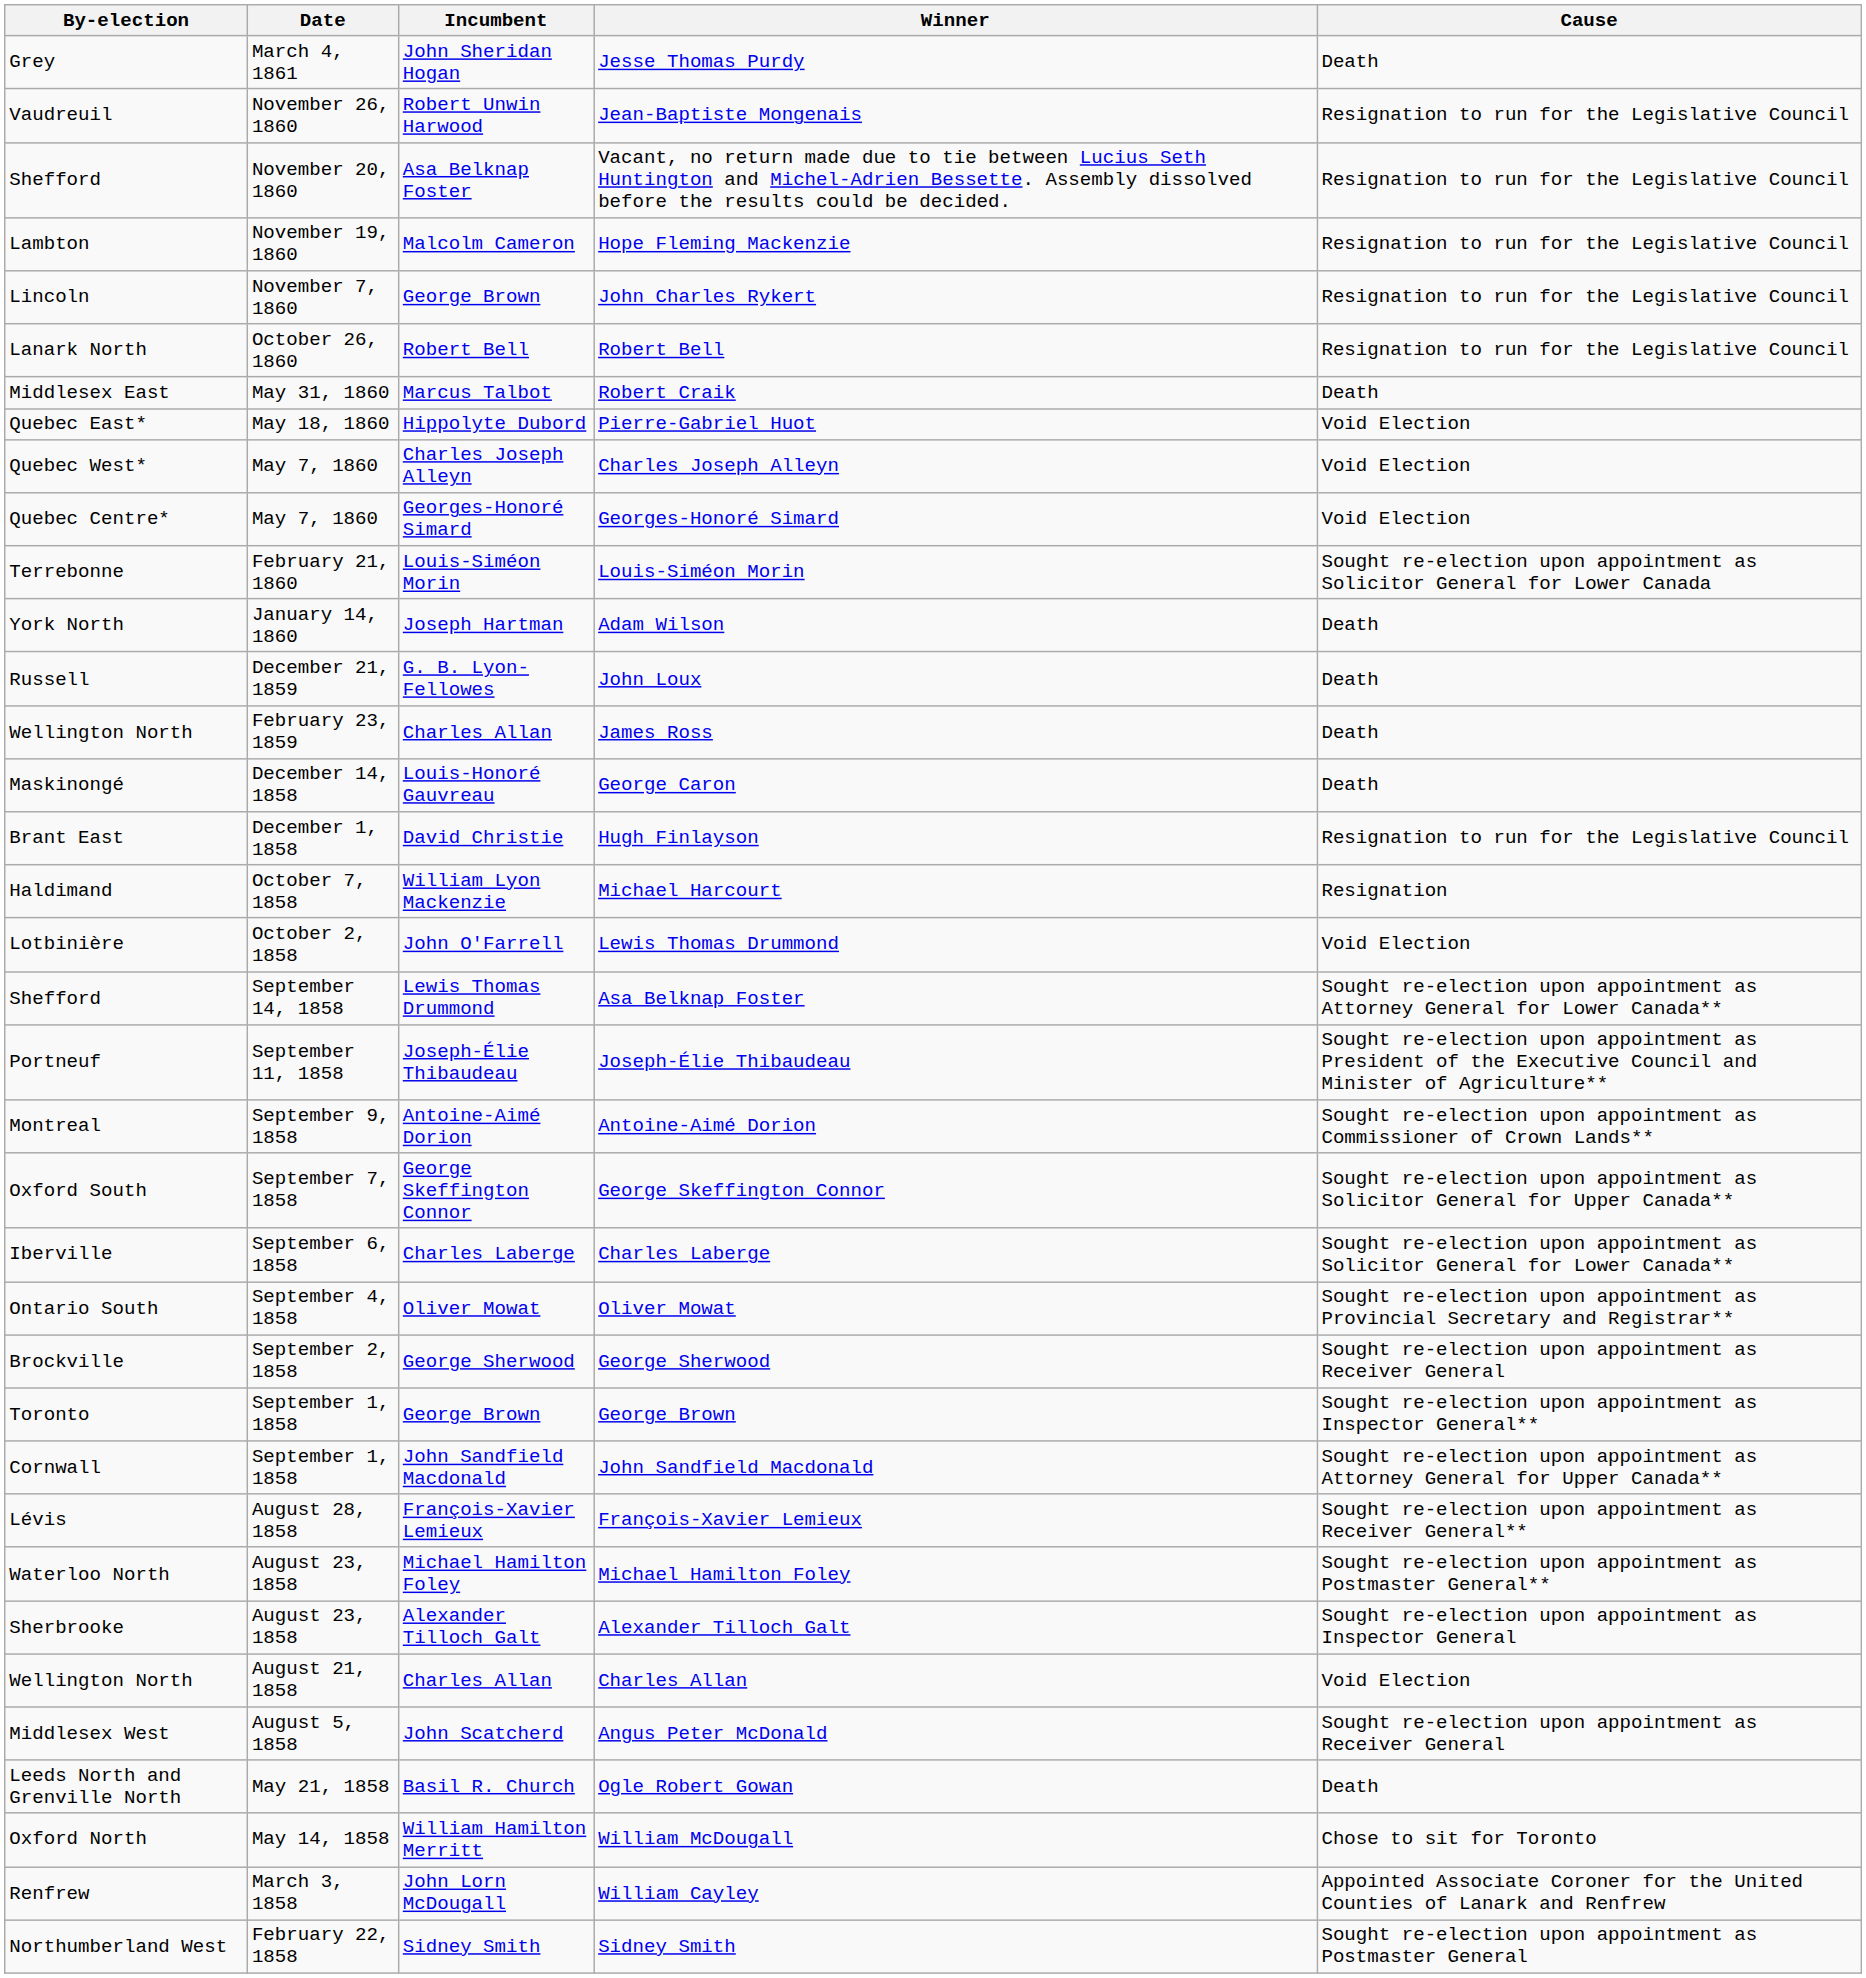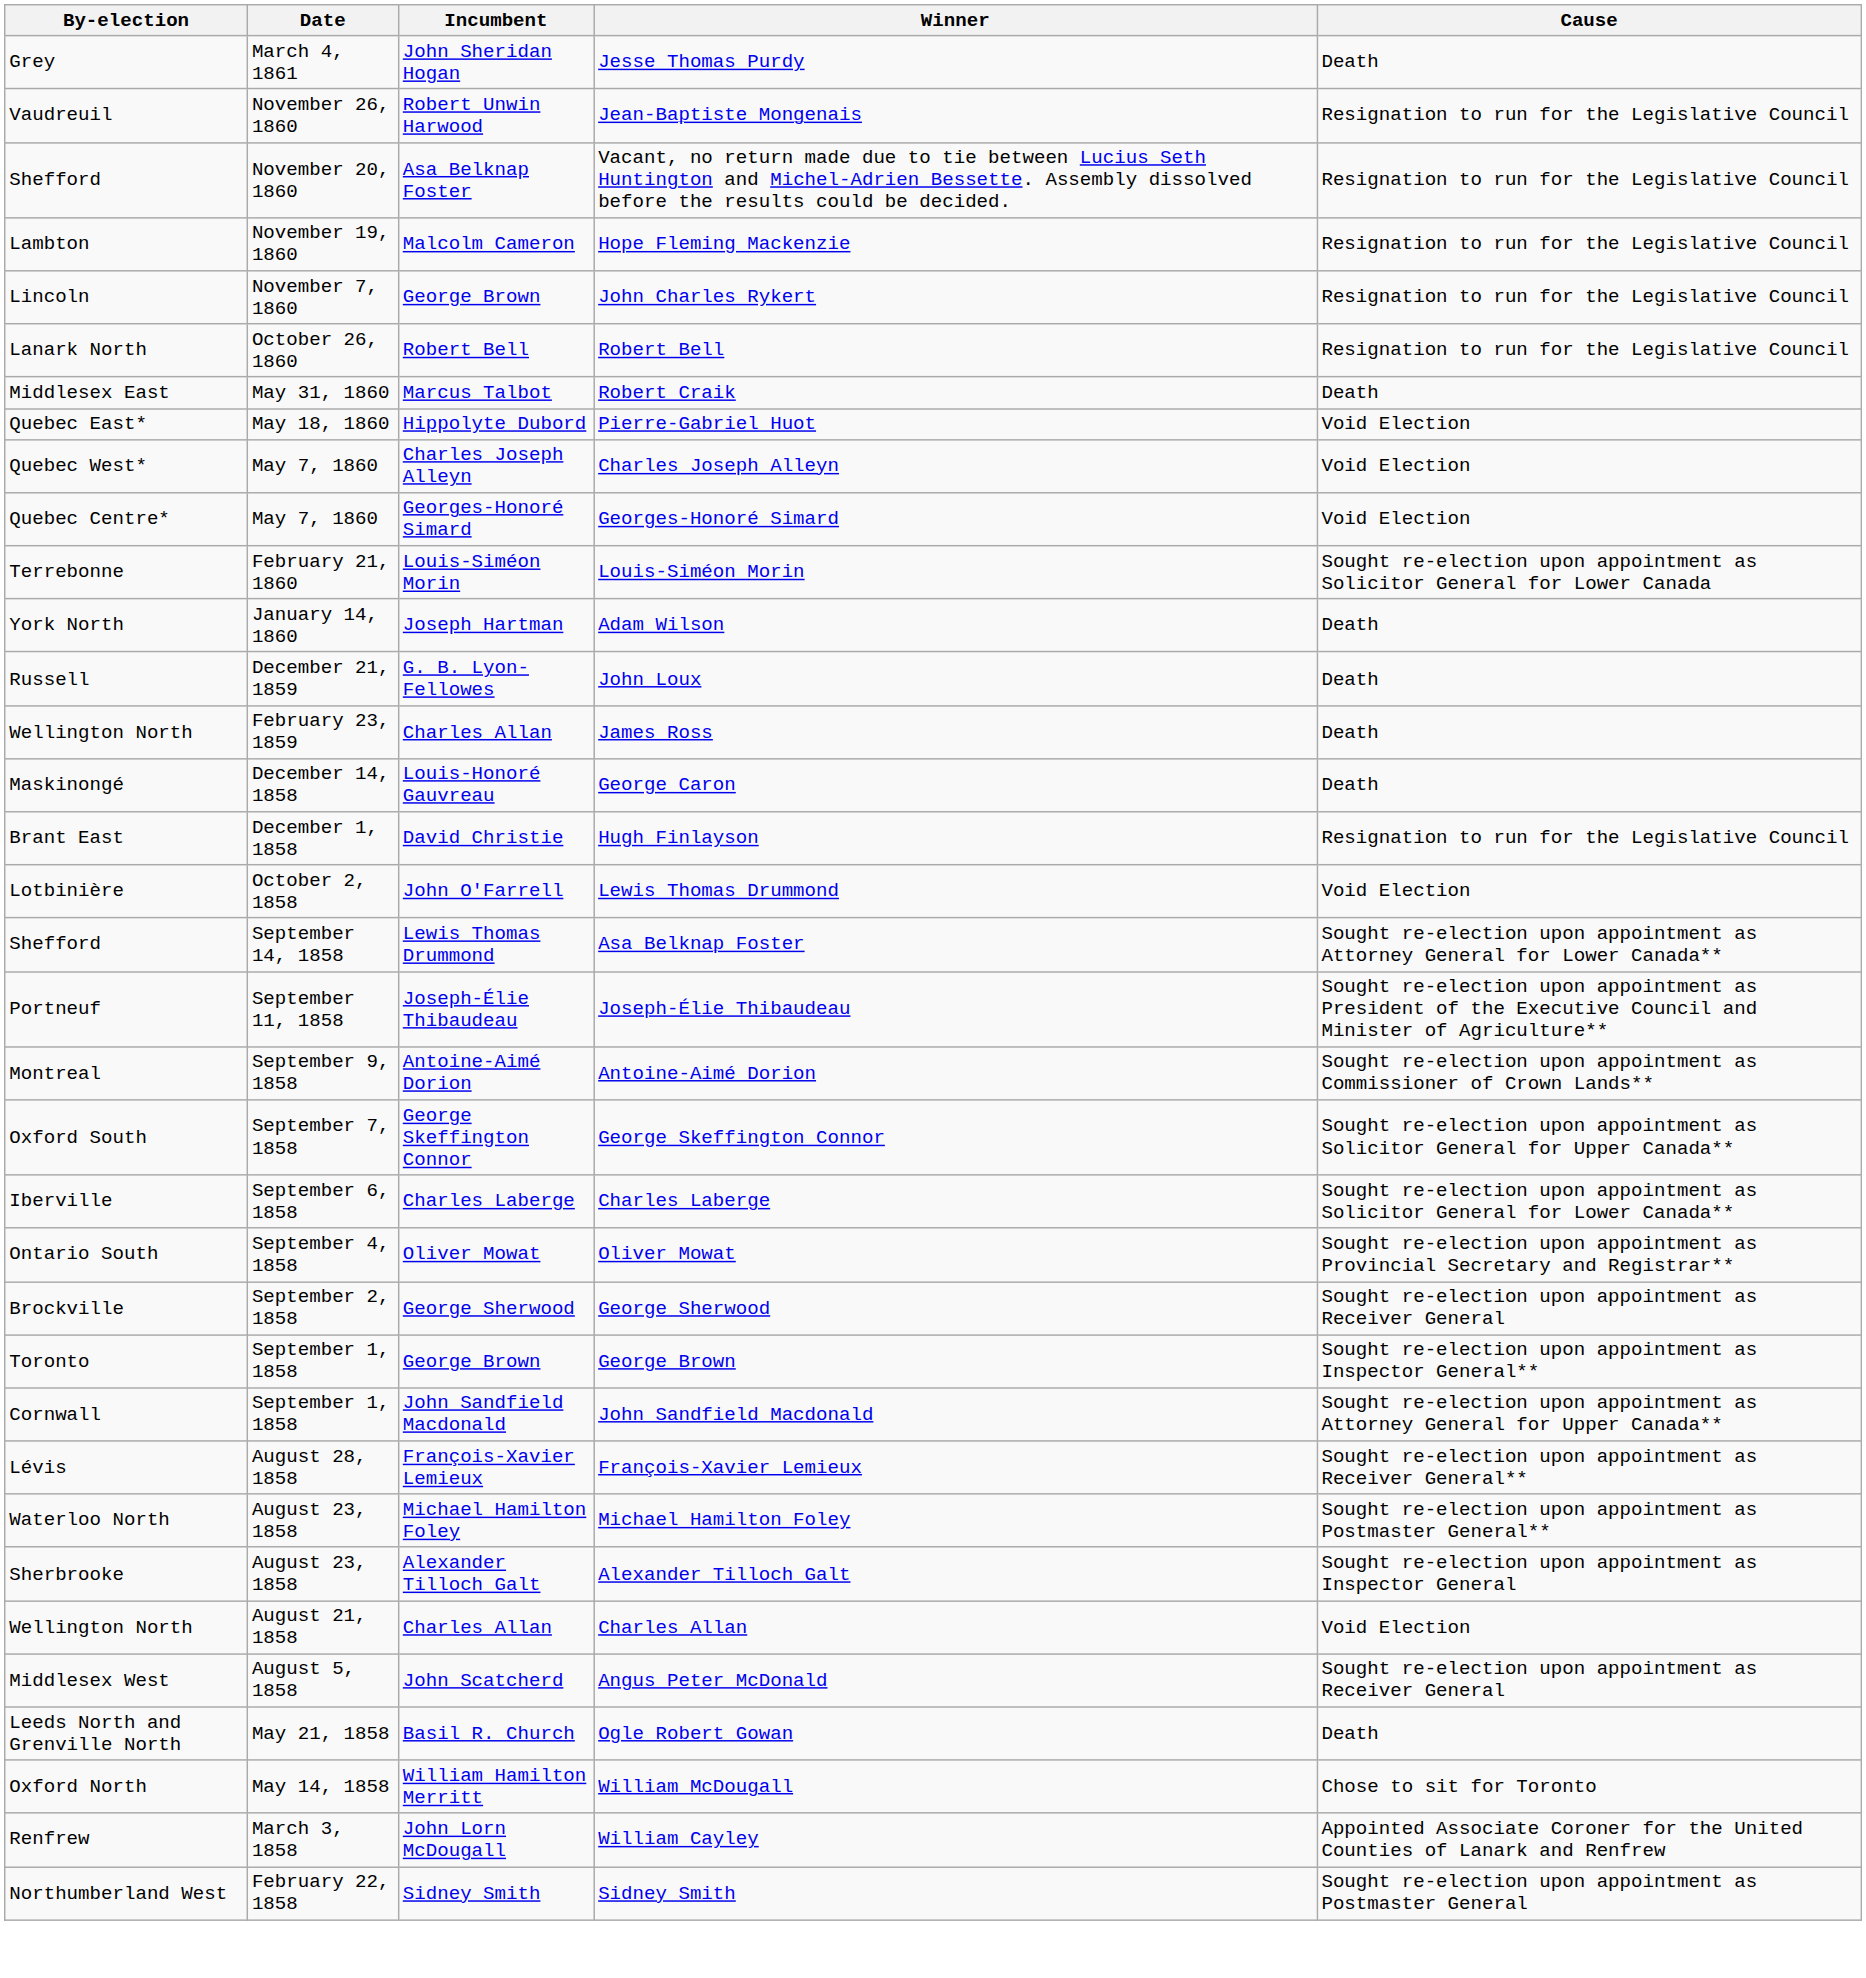 <table class=wikitable style="width:100%">
 <tr>
 <th>By-election</th>
 <th>Date</th>
 <th>Incumbent</th>
 <th>Winner</th>
 <th>Cause</th>
 </tr>
 <tr>
 <td>Grey</td>
 <td>March 4, 1861</td>
 <td><a href='#'>John Sheridan Hogan</a></td>
 <td><a href='#'>Jesse Thomas Purdy</a></td>
 <td>Death</td>
 </tr>
 <tr>
 <td>Vaudreuil</td>
 <td>November 26, 1860</td>
 <td><a href='#'>Robert Unwin Harwood</a></td>
 <td><a href='#'>Jean-Baptiste Mongenais</a></td>
 <td>Resignation to run for the Legislative Council</td>
 </tr>
 <tr>
 <td>Shefford</td>
 <td>November 20, 1860</td>
 <td><a href='#'>Asa Belknap Foster</a></td>
 <td>Vacant, no return made due to tie between <a href='#'>Lucius Seth Huntington</a> and <a href='#'>Michel-Adrien Bessette</a>. Assembly dissolved before the results could be decided.</td>
 <td>Resignation to run for the Legislative Council</td>
 </tr>
 <tr>
 <td>Lambton</td>
 <td>November 19, 1860</td>
 <td><a href='#'>Malcolm Cameron</a></td>
 <td><a href='#'>Hope Fleming Mackenzie</a></td>
 <td>Resignation to run for the Legislative Council</td>
 </tr>
 <tr>
 <td>Lincoln</td>
 <td>November 7, 1860</td>
 <td><a href='#'>George Brown</a></td>
 <td><a href='#'>John Charles Rykert</a></td>
 <td>Resignation to run for the Legislative Council</td>
 </tr>
 <tr>
 <td>Lanark North</td>
 <td>October 26, 1860</td>
 <td><a href='#'>Robert Bell</a></td>
 <td><a href='#'>Robert Bell</a></td>
 <td>Resignation to run for the Legislative Council</td>
 </tr>
 <tr>
 <td>Middlesex East</td>
 <td>May 31, 1860</td>
 <td><a href='#'>Marcus Talbot</a></td>
 <td><a href='#'>Robert Craik</a></td>
 <td>Death</td>
 </tr>
 <tr>
 <td>Quebec East*</td>
 <td>May 18, 1860</td>
 <td><a href='#'>Hippolyte Dubord</a></td>
 <td><a href='#'>Pierre-Gabriel Huot</a></td>
 <td>Void Election</td>
 </tr>
 <tr>
 <td>Quebec West*</td>
 <td>May 7, 1860</td>
 <td><a href='#'>Charles Joseph Alleyn</a></td>
 <td><a href='#'>Charles Joseph Alleyn</a></td>
 <td>Void Election</td>
 </tr>
 <tr>
 <td>Quebec Centre*</td>
 <td>May 7, 1860</td>
 <td><a href='#'>Georges-Honoré Simard</a></td>
 <td><a href='#'>Georges-Honoré Simard</a></td>
 <td>Void Election</td>
 </tr>
 <tr>
 <td>Terrebonne</td>
 <td>February 21, 1860</td>
 <td><a href='#'>Louis-Siméon Morin</a></td>
 <td><a href='#'>Louis-Siméon Morin</a></td>
 <td>Sought re-election upon appointment as Solicitor General for Lower Canada</td>
 </tr>
 <tr>
 <td>York North</td>
 <td>January 14, 1860</td>
 <td><a href='#'>Joseph Hartman</a></td>
 <td><a href='#'>Adam Wilson</a></td>
 <td>Death</td>
 </tr>
 <tr>
 <td>Russell</td>
 <td>December 21, 1859</td>
 <td><a href='#'>G. B. Lyon-Fellowes</a></td>
 <td><a href='#'>John Loux</a></td>
 <td>Death</td>
 </tr>
 <tr>
 <td>Wellington North</td>
 <td>February 23, 1859</td>
 <td><a href='#'>Charles Allan</a></td>
 <td><a href='#'>James Ross</a></td>
 <td>Death</td>
 </tr>
 <tr>
 <td>Maskinongé</td>
 <td>December 14, 1858</td>
 <td><a href='#'>Louis-Honoré Gauvreau</a></td>
 <td><a href='#'>George Caron</a></td>
 <td>Death</td>
 </tr>
 <tr>
 <td>Brant East</td>
 <td>December 1, 1858</td>
 <td><a href='#'>David Christie</a></td>
 <td><a href='#'>Hugh Finlayson</a></td>
 <td>Resignation to run for the Legislative Council</td>
-</tr>
-<tr>
-<td>Haldimand</td>
-<td>October 7, 1858</td>
-<td><a href='#'>William Lyon Mackenzie</a></td>
-<td><a href='#'>Michael Harcourt</a></td>
-<td>Resignation</td>
 </tr>
 <tr>
 <td>Lotbinière</td>
 <td>October 2, 1858</td>
 <td><a href='#'>John O'Farrell</a></td>
 <td><a href='#'>Lewis Thomas Drummond</a></td>
 <td>Void Election</td>
 </tr>
 <tr>
 <td>Shefford</td>
 <td>September 14, 1858</td>
 <td><a href='#'>Lewis Thomas Drummond</a></td>
 <td><a href='#'>Asa Belknap Foster</a></td>
 <td>Sought re-election upon appointment as Attorney General for Lower Canada**</td>
 </tr>
 <tr>
 <td>Portneuf</td>
 <td>September 11, 1858</td>
 <td><a href='#'>Joseph-Élie Thibaudeau</a></td>
 <td><a href='#'>Joseph-Élie Thibaudeau</a></td>
 <td>Sought re-election upon appointment as President of the Executive Council and Minister of Agriculture**</td>
 </tr>
 <tr>
 <td>Montreal</td>
 <td>September 9, 1858</td>
 <td><a href='#'>Antoine-Aimé Dorion</a></td>
 <td><a href='#'>Antoine-Aimé Dorion</a></td>
 <td>Sought re-election upon appointment as Commissioner of Crown Lands**</td>
 </tr>
 <tr>
 <td>Oxford South</td>
 <td>September 7, 1858</td>
 <td><a href='#'>George Skeffington Connor</a></td>
 <td><a href='#'>George Skeffington Connor</a></td>
 <td>Sought re-election upon appointment as Solicitor General for Upper Canada**</td>
 </tr>
 <tr>
 <td>Iberville</td>
 <td>September 6, 1858</td>
 <td><a href='#'>Charles Laberge</a></td>
 <td><a href='#'>Charles Laberge</a></td>
 <td>Sought re-election upon appointment as Solicitor General for Lower Canada**</td>
 </tr>
 <tr>
 <td>Ontario South</td>
 <td>September 4, 1858</td>
 <td><a href='#'>Oliver Mowat</a></td>
 <td><a href='#'>Oliver Mowat</a></td>
 <td>Sought re-election upon appointment as Provincial Secretary and Registrar**</td>
 </tr>
 <tr>
 <td>Brockville</td>
 <td>September 2, 1858</td>
 <td><a href='#'>George Sherwood</a></td>
 <td><a href='#'>George Sherwood</a></td>
 <td>Sought re-election upon appointment as Receiver General</td>
 </tr>
 <tr>
 <td>Toronto</td>
 <td>September 1, 1858</td>
 <td><a href='#'>George Brown</a></td>
 <td><a href='#'>George Brown</a></td>
 <td>Sought re-election upon appointment as Inspector General**</td>
 </tr>
 <tr>
 <td>Cornwall</td>
 <td>September 1, 1858</td>
 <td><a href='#'>John Sandfield Macdonald</a></td>
 <td><a href='#'>John Sandfield Macdonald</a></td>
 <td>Sought re-election upon appointment as Attorney General for Upper Canada**</td>
 </tr>
 <tr>
 <td>Lévis</td>
 <td>August 28, 1858</td>
 <td><a href='#'>François-Xavier Lemieux</a></td>
 <td><a href='#'>François-Xavier Lemieux</a></td>
 <td>Sought re-election upon appointment as Receiver General**</td>
 </tr>
 <tr>
 <td>Waterloo North</td>
 <td>August 23, 1858</td>
 <td><a href='#'>Michael Hamilton Foley</a></td>
 <td><a href='#'>Michael Hamilton Foley</a></td>
 <td>Sought re-election upon appointment as Postmaster General**</td>
 </tr>
 <tr>
 <td>Sherbrooke</td>
 <td>August 23, 1858</td>
 <td><a href='#'>Alexander Tilloch Galt</a></td>
 <td><a href='#'>Alexander Tilloch Galt</a></td>
 <td>Sought re-election upon appointment as Inspector General</td>
 </tr>
 <tr>
 <td>Wellington North</td>
 <td>August 21, 1858</td>
 <td><a href='#'>Charles Allan</a></td>
 <td><a href='#'>Charles Allan</a></td>
 <td>Void Election</td>
 </tr>
 <tr>
 <td>Middlesex West</td>
 <td>August 5, 1858</td>
 <td><a href='#'>John Scatcherd</a></td>
 <td><a href='#'>Angus Peter McDonald</a></td>
 <td>Sought re-election upon appointment as Receiver General</td>
 </tr>
 <tr>
 <td>Leeds North and Grenville North</td>
 <td>May 21, 1858</td>
 <td><a href='#'>Basil R. Church</a></td>
 <td><a href='#'>Ogle Robert Gowan</a></td>
 <td>Death</td>
 </tr>
 <tr>
 <td>Oxford North</td>
 <td>May 14, 1858</td>
 <td><a href='#'>William Hamilton Merritt</a></td>
 <td><a href='#'>William McDougall</a></td>
 <td>Chose to sit for Toronto</td>
 </tr>
 <tr>
 <td>Renfrew</td>
 <td>March 3, 1858</td>
 <td><a href='#'>John Lorn McDougall</a></td>
 <td><a href='#'>William Cayley</a></td>
 <td>Appointed Associate Coroner for the United Counties of Lanark and Renfrew</td>
 </tr>
 <tr>
 <td>Northumberland West</td>
 <td>February 22, 1858</td>
 <td><a href='#'>Sidney Smith</a></td>
 <td><a href='#'>Sidney Smith</a></td>
 <td>Sought re-election upon appointment as Postmaster General</td>
 </tr>
 </table>
